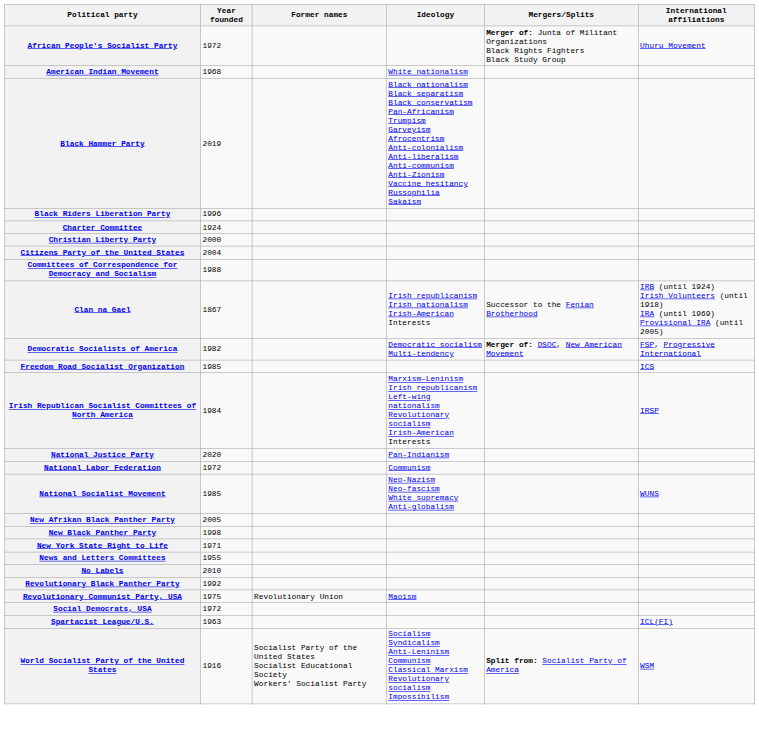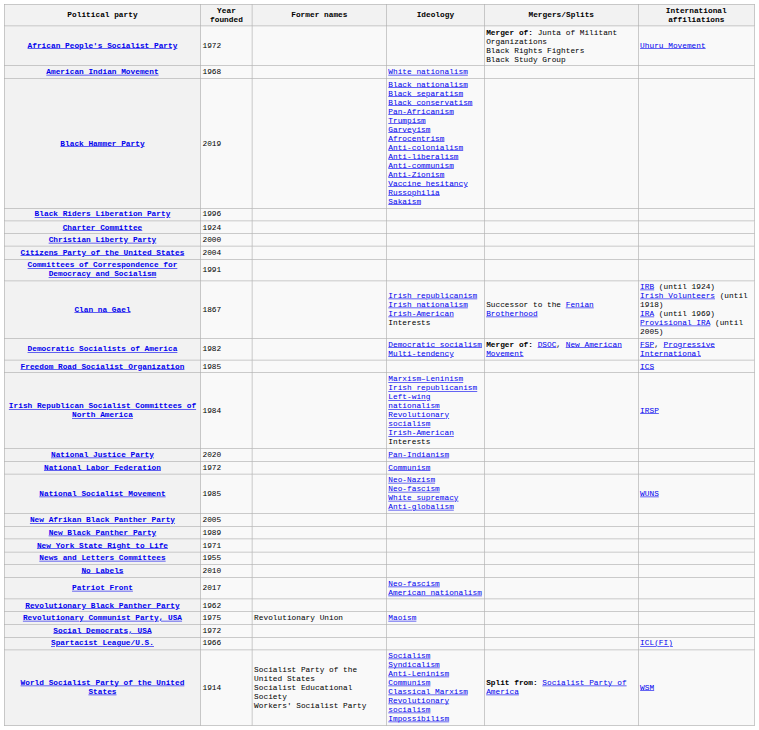 <table class="wikitable sortable plainrowheaders">
 <tr>
 <th scope="col">Political party</th>
 <th scope="col">Year founded</th>
 <th scope="col">Former names</th>
 <th scope="col">Ideology</th>
 <th scope="col">Mergers/Splits</th>
 <th scope="col">International affiliations</th>
 </tr>
 <tr>
 <th scope="row"><a href='#'>African People's Socialist Party</a></th>
 <td>1972</td>
 <td></td>
 <td></td>
 <td><strong>Merger of:</strong> Junta of Militant Organizations<br>Black Rights Fighters<br>Black Study Group</td>
 <td><a href='#'>Uhuru Movement</a></td>
 </tr>
 <tr>
 <th scope="row"><a href='#'>American Indian Movement</a></th>
 <td>1968</td>
 <td></td>
 <td><a href='#'>White nationalism</a></td>
 <td></td>
 <td></td>
 </tr>
 <tr>
 <th scope="row"><a href='#'>Black Hammer Party</a></th>
 <td>2019</td>
 <td></td>
 <td><a href='#'>Black nationalism</a><br><a href='#'>Black separatism</a><br><a href='#'>Black conservatism</a><br><a href='#'>Pan-Africanism</a><br><a href='#'>Trumpism</a><br><a href='#'>Garveyism</a><br><a href='#'>Afrocentrism</a><br><a href='#'>Anti-colonialism</a><br><a href='#'>Anti-liberalism</a><br><a href='#'>Anti-communism</a><br><a href='#'>Anti-Zionism</a><br><a href='#'>Vaccine hesitancy</a><br><a href='#'>Russophilia</a><br><a href='#'>Sakaism</a></td>
 <td></td>
 <td></td>
 </tr>
 <tr>
 <th scope="row"><a href='#'>Black Riders Liberation Party</a></th>
 <td>1996</td>
 <td></td>
 <td></td>
 <td></td>
 <td></td>
 </tr>
 <tr>
 <th scope="row"><a href='#'>Charter Committee</a></th>
 <td>1924</td>
 <td></td>
 <td></td>
 <td></td>
 <td></td>
 </tr>
 <tr>
 <th scope="row"><a href='#'>Christian Liberty Party</a></th>
 <td>2000</td>
 <td></td>
 <td></td>
 <td></td>
 <td></td>
 </tr>
 <tr>
 <th scope="row"><a href='#'>Citizens Party of the United States</a></th>
 <td>2004</td>
 <td></td>
 <td></td>
 <td></td>
 <td></td>
 </tr>
 <tr>
 <th scope="row"><a href='#'>Committees of Correspondence for Democracy and Socialism</a></th>
-<td>1988</td>
+<td>1991</td>
 <td></td>
 <td></td>
 <td></td>
 <td></td>
 </tr>
 <tr>
 <th scope="row"><a href='#'>Clan na Gael</a></th>
 <td>1867</td>
 <td></td>
 <td><a href='#'>Irish republicanism</a><br><a href='#'>Irish nationalism</a><br><a href='#'>Irish-American</a> Interests</td>
 <td>Successor to the <a href='#'>Fenian Brotherhood</a></td>
 <td><a href='#'>IRB</a> (until 1924)<br><a href='#'>Irish Volunteers</a> (until 1918)<br><a href='#'>IRA</a> (until 1969)<br><a href='#'>Provisional IRA</a> (until 2005)</td>
 </tr>
 <tr>
 <th scope="row"><a href='#'>Democratic Socialists of America</a></th>
 <td>1982</td>
 <td></td>
 <td><a href='#'>Democratic socialism</a><br><a href='#'>Multi-tendency</a></td>
 <td><strong>Merger of:</strong> <a href='#'>DSOC</a>, <a href='#'>New American Movement</a></td>
 <td><a href='#'>FSP</a>, <a href='#'>Progressive International</a></td>
 </tr>
 <tr>
 <th scope="row"><a href='#'>Freedom Road Socialist Organization</a></th>
 <td><span>1985</span></td>
 <td></td>
 <td></td>
 <td></td>
 <td><a href='#'>ICS</a></td>
 </tr>
 <tr>
 <th scope="row"><a href='#'>Irish Republican Socialist Committees of North America</a></th>
 <td>1984</td>
 <td></td>
 <td><a href='#'>Marxism–Leninism</a><br><a href='#'>Irish republicanism</a><br><a href='#'>Left-wing nationalism</a><br><a href='#'>Revolutionary socialism</a><br><a href='#'>Irish-American</a> Interests</td>
 <td></td>
 <td><a href='#'>IRSP</a></td>
 </tr>
 <tr>
 <th scope="row"><a href='#'>National Justice Party</a></th>
 <td>2020</td>
 <td></td>
 <td><a href='#'>Pan-Indianism</a></td>
 <td></td>
 <td></td>
 </tr>
 <tr>
 <th scope="row"><a href='#'>National Labor Federation</a></th>
 <td>1972</td>
 <td></td>
 <td><a href='#'>Communism</a></td>
 <td></td>
 <td></td>
 </tr>
 <tr>
 <th scope="row"><a href='#'>National Socialist Movement</a></th>
 <td>1985</td>
 <td></td>
 <td><a href='#'>Neo-Nazism</a><br><a href='#'>Neo-fascism</a><br><a href='#'>White supremacy</a><br><a href='#'>Anti-globalism</a></td>
 <td></td>
 <td><a href='#'>WUNS</a></td>
 </tr>
 <tr>
 <th scope="row"><a href='#'>New Afrikan Black Panther Party</a></th>
 <td>2005</td>
 <td></td>
 <td></td>
 <td></td>
 <td></td>
 </tr>
 <tr>
 <th scope="row"><a href='#'>New Black Panther Party</a></th>
-<td>1998</td>
+<td>1989</td>
 <td></td>
 <td></td>
 <td></td>
 <td></td>
 </tr>
 <tr>
 <th scope="row"><a href='#'>New York State Right to Life</a></th>
 <td>1971</td>
 <td></td>
 <td></td>
 <td></td>
 <td></td>
 </tr>
 <tr>
 <th scope="row"><a href='#'>News and Letters Committees</a></th>
 <td>1955</td>
 <td></td>
 <td></td>
 <td></td>
 <td></td>
 </tr>
 <tr>
 <th scope="row"><a href='#'>No Labels</a></th>
 <td>2010</td>
 <td></td>
 <td></td>
 <td></td>
 <td></td>
 </tr>
 <tr>
+<th scope="row"><a href='#'>Patriot Front</a></th>
+<td>2017</td>
+<td></td>
+<td><a href='#'>Neo-fascism</a><br><a href='#'>American nationalism</a></td>
+<td></td>
+<td></td>
+</tr>
+<tr>
 <th scope="row"><a href='#'>Revolutionary Black Panther Party</a></th>
-<td>1992</td>
+<td>1962</td>
 <td></td>
 <td></td>
 <td></td>
 <td></td>
 </tr>
 <tr>
 <th scope="row"><a href='#'>Revolutionary Communist Party, USA</a></th>
 <td>1975</td>
 <td>Revolutionary Union</td>
 <td><a href='#'>Maoism</a></td>
 <td></td>
 <td></td>
 </tr>
 <tr>
 <th scope="row"><a href='#'>Social Democrats, USA</a></th>
 <td>1972</td>
 <td></td>
 <td></td>
 <td></td>
 <td></td>
 </tr>
 <tr>
 <th scope="row"><a href='#'>Spartacist League/U.S.</a></th>
-<td>1963</td>
+<td>1966</td>
 <td></td>
 <td></td>
 <td></td>
 <td><a href='#'>ICL(FI)</a></td>
 </tr>
 <tr>
 <th scope="row"><a href='#'>World Socialist Party of the United States</a></th>
-<td>1916</td>
+<td>1914</td>
 <td>Socialist Party of the United States<br>Socialist Educational Society<br>Workers' Socialist Party</td>
 <td><a href='#'>Socialism</a><br><a href='#'>Syndicalism</a><br><a href='#'>Anti-Leninism</a><br><a href='#'>Communism</a><br><a href='#'>Classical Marxism</a><br><a href='#'>Revolutionary socialism</a><br><a href='#'>Impossibilism</a></td>
 <td><strong>Split from:</strong> <a href='#'>Socialist Party of America</a></td>
 <td><a href='#'>WSM</a></td>
 </tr>
 </table>
